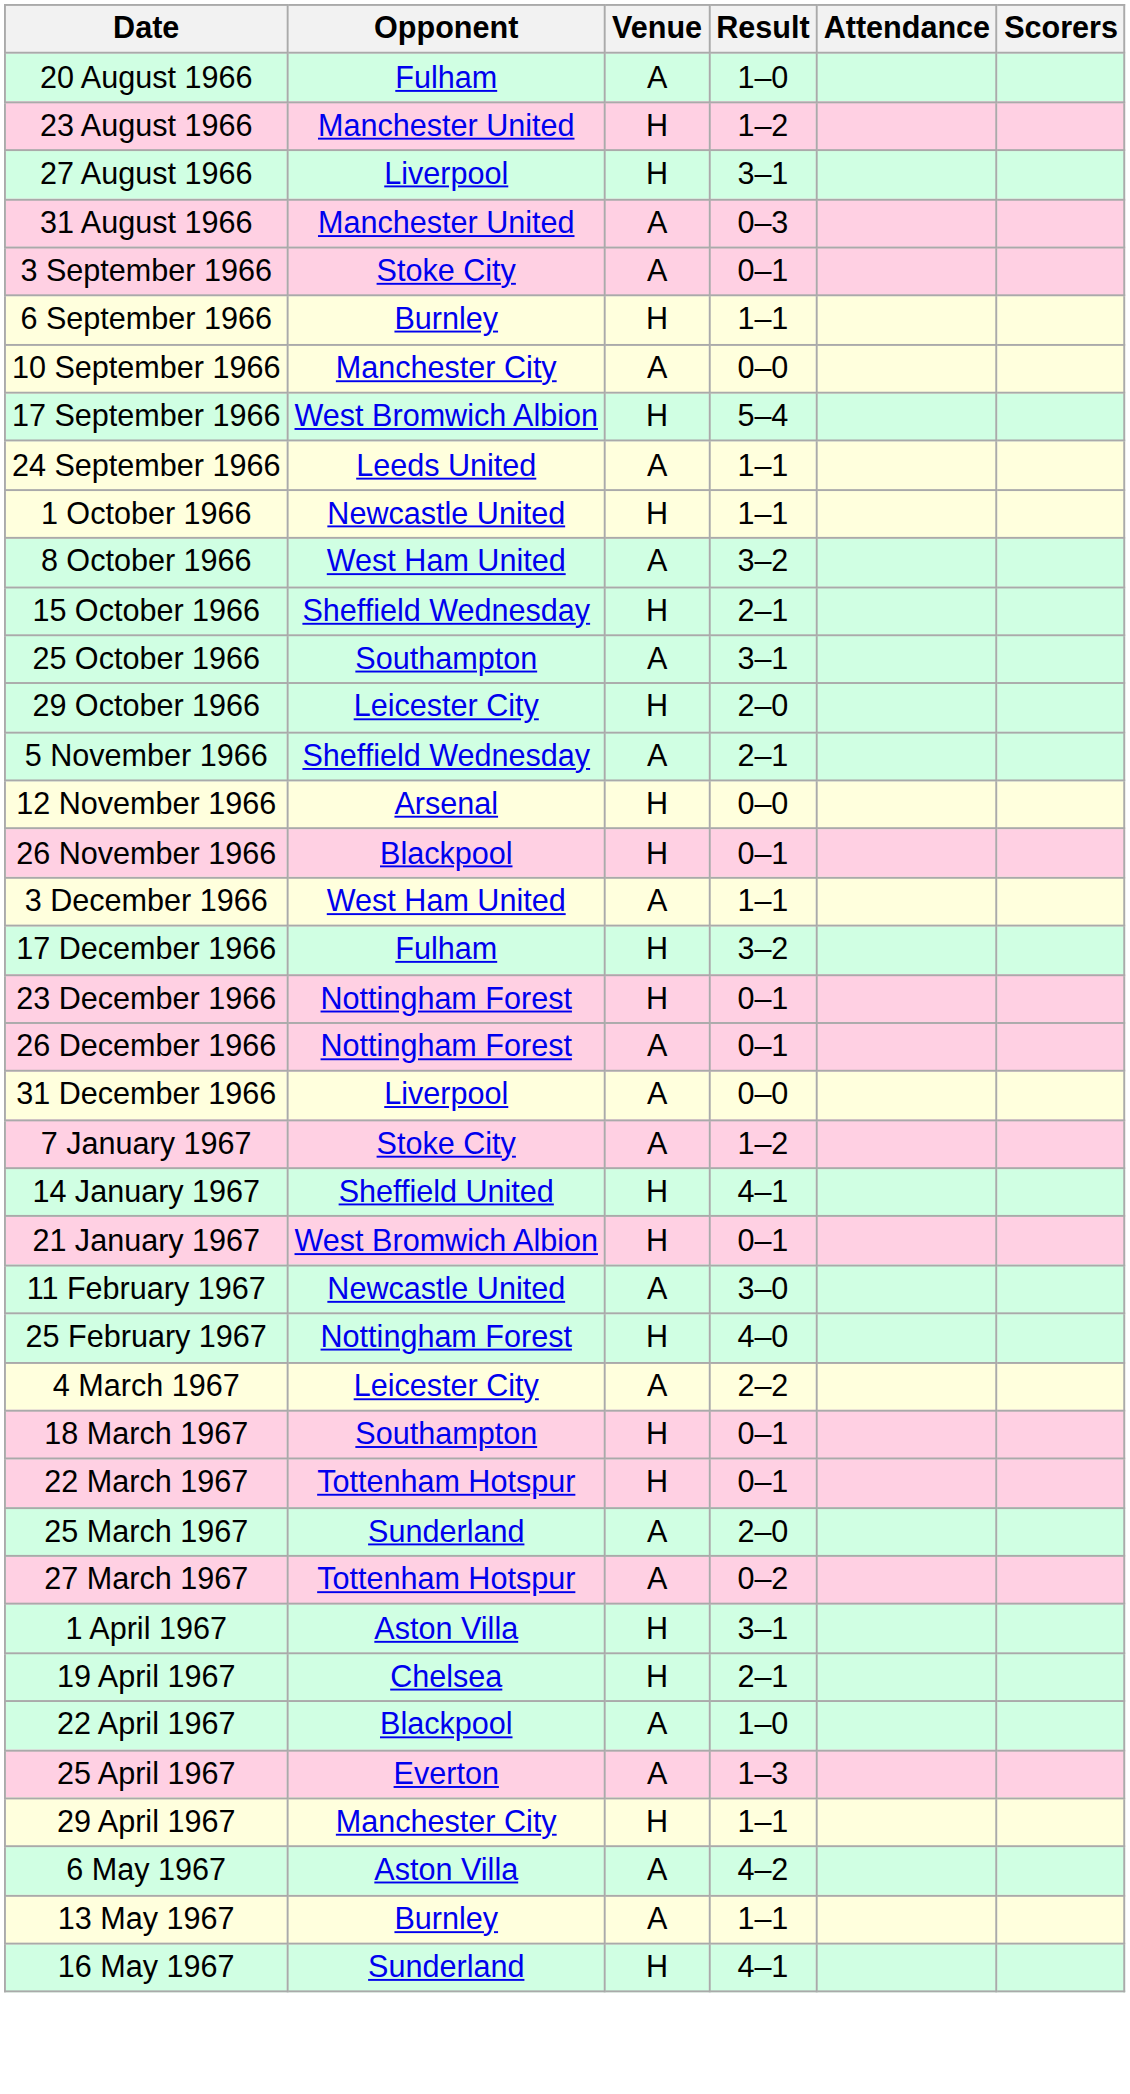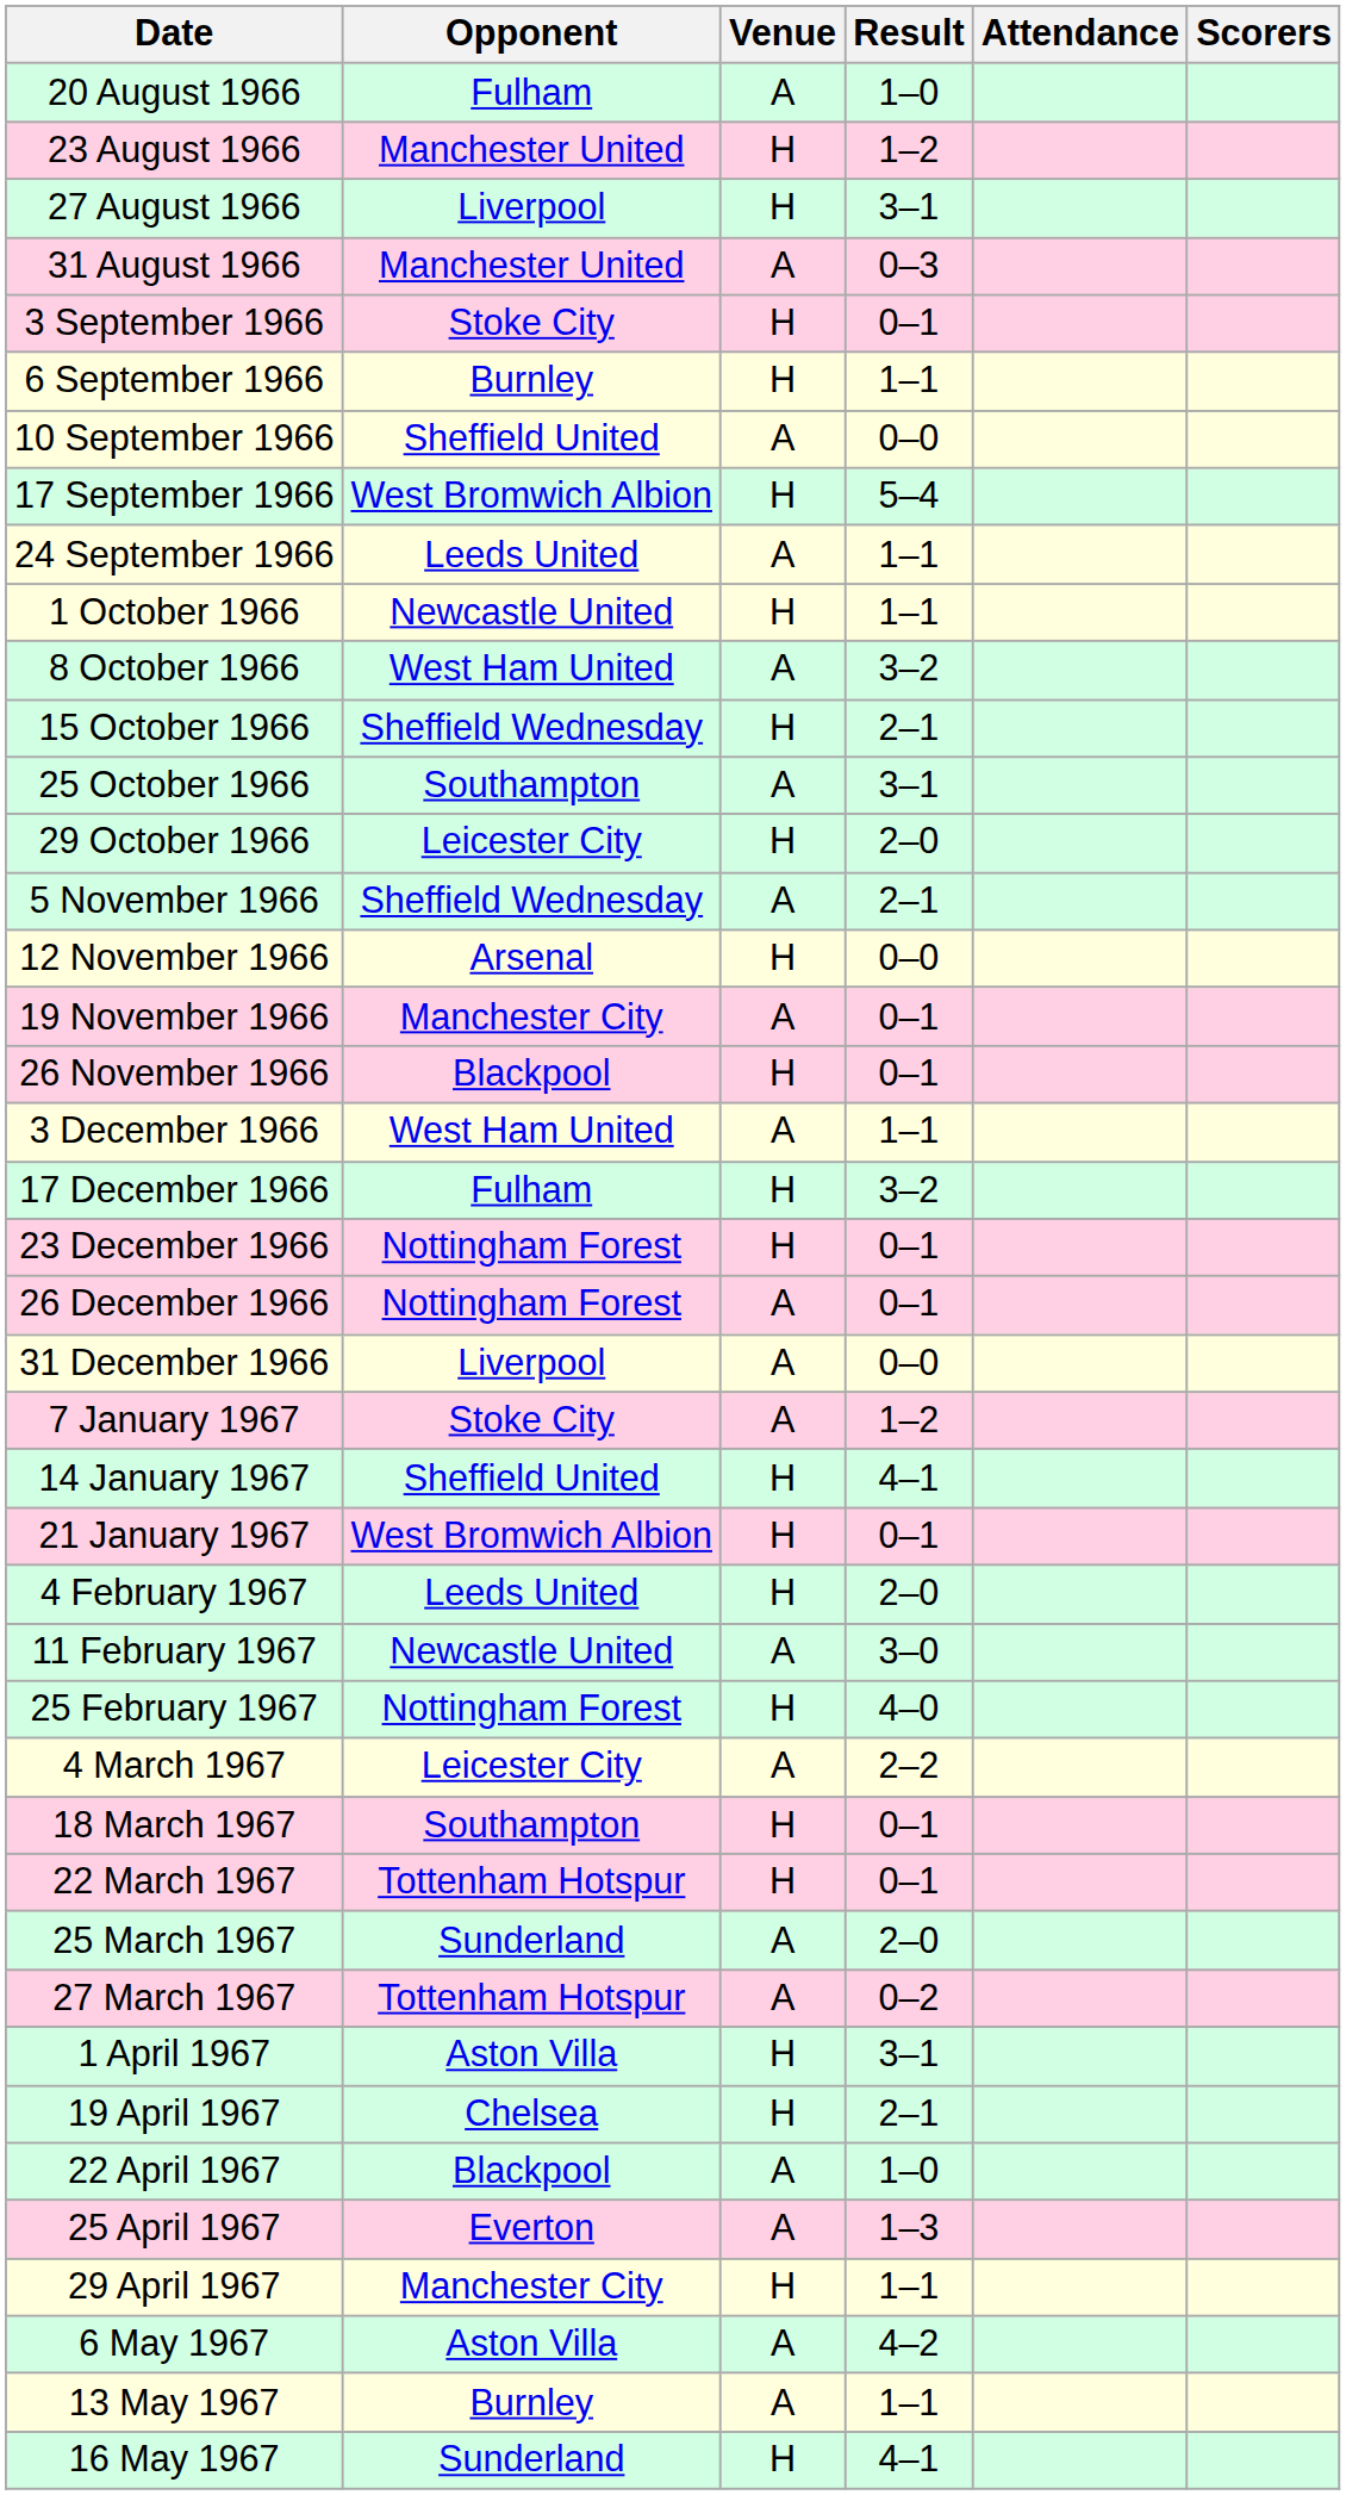 <table class="wikitable sortable" style="font-size:100%; text-align:center">
 <tr>
 <th>Date</th>
 <th>Opponent</th>
 <th>Venue</th>
 <th>Result</th>
 <th>Attendance</th>
 <th>Scorers</th>
 </tr>
 <tr style="background-color: #d0ffe3;">
 <td>20 August 1966</td>
 <td><a href='#'>Fulham</a></td>
 <td>A</td>
 <td>1–0</td>
 <td></td>
 <td></td>
 </tr>
 <tr style="background-color: #ffd0e3;">
 <td>23 August 1966</td>
 <td><a href='#'>Manchester United</a></td>
 <td>H</td>
 <td>1–2</td>
 <td></td>
 <td></td>
 </tr>
 <tr style="background-color: #d0ffe3;">
 <td>27 August 1966</td>
 <td><a href='#'>Liverpool</a></td>
 <td>H</td>
 <td>3–1</td>
 <td></td>
 <td></td>
 </tr>
 <tr style="background-color: #ffd0e3;">
 <td>31 August 1966</td>
 <td><a href='#'>Manchester United</a></td>
 <td>A</td>
 <td>0–3</td>
 <td></td>
 <td></td>
 </tr>
 <tr style="background-color: #ffd0e3;">
 <td>3 September 1966</td>
 <td><a href='#'>Stoke City</a></td>
-<td>A</td>
+<td>H</td>
 <td>0–1</td>
 <td></td>
 <td></td>
 </tr>
 <tr style="background-color: #ffffdd;">
 <td>6 September 1966</td>
 <td><a href='#'>Burnley</a></td>
 <td>H</td>
 <td>1–1</td>
 <td></td>
 <td></td>
 </tr>
 <tr style="background-color: #ffffdd;">
 <td>10 September 1966</td>
-<td><a href='#'>Manchester City</a></td>
+<td><a href='#'>Sheffield United</a></td>
 <td>A</td>
 <td>0–0</td>
 <td></td>
 <td></td>
 </tr>
 <tr style="background-color: #d0ffe3;">
 <td>17 September 1966</td>
 <td><a href='#'>West Bromwich Albion</a></td>
 <td>H</td>
 <td>5–4</td>
 <td></td>
 <td></td>
 </tr>
 <tr style="background-color: #ffffdd;">
 <td>24 September 1966</td>
 <td><a href='#'>Leeds United</a></td>
 <td>A</td>
 <td>1–1</td>
 <td></td>
 <td></td>
 </tr>
 <tr style="background-color: #ffffdd;">
 <td>1 October 1966</td>
 <td><a href='#'>Newcastle United</a></td>
 <td>H</td>
 <td>1–1</td>
 <td></td>
 <td></td>
 </tr>
 <tr style="background-color: #d0ffe3;">
 <td>8 October 1966</td>
 <td><a href='#'>West Ham United</a></td>
 <td>A</td>
 <td>3–2</td>
 <td></td>
 <td></td>
 </tr>
 <tr style="background-color: #d0ffe3;">
 <td>15 October 1966</td>
 <td><a href='#'>Sheffield Wednesday</a></td>
 <td>H</td>
 <td>2–1</td>
 <td></td>
 <td></td>
 </tr>
 <tr style="background-color: #d0ffe3;">
 <td>25 October 1966</td>
 <td><a href='#'>Southampton</a></td>
 <td>A</td>
 <td>3–1</td>
 <td></td>
 <td></td>
 </tr>
 <tr style="background-color: #d0ffe3;">
 <td>29 October 1966</td>
 <td><a href='#'>Leicester City</a></td>
 <td>H</td>
 <td>2–0</td>
 <td></td>
 <td></td>
 </tr>
 <tr style="background-color: #d0ffe3;">
 <td>5 November 1966</td>
 <td><a href='#'>Sheffield Wednesday</a></td>
 <td>A</td>
 <td>2–1</td>
 <td></td>
 <td></td>
 </tr>
 <tr style="background-color: #ffffdd;">
 <td>12 November 1966</td>
 <td><a href='#'>Arsenal</a></td>
 <td>H</td>
 <td>0–0</td>
 <td></td>
 <td></td>
 </tr>
 <tr style="background-color: #ffd0e3;">
+<td>19 November 1966</td>
+<td><a href='#'>Manchester City</a></td>
+<td>A</td>
+<td>0–1</td>
+<td></td>
+<td></td>
+</tr>
+<tr style="background-color: #ffd0e3;">
 <td>26 November 1966</td>
 <td><a href='#'>Blackpool</a></td>
 <td>H</td>
 <td>0–1</td>
 <td></td>
 <td></td>
 </tr>
 <tr style="background-color: #ffffdd;">
 <td>3 December 1966</td>
 <td><a href='#'>West Ham United</a></td>
 <td>A</td>
 <td>1–1</td>
 <td></td>
 <td></td>
 </tr>
 <tr style="background-color: #d0ffe3;">
 <td>17 December 1966</td>
 <td><a href='#'>Fulham</a></td>
 <td>H</td>
 <td>3–2</td>
 <td></td>
 <td></td>
 </tr>
 <tr style="background-color: #ffd0e3;">
 <td>23 December 1966</td>
 <td><a href='#'>Nottingham Forest</a></td>
 <td>H</td>
 <td>0–1</td>
 <td></td>
 <td></td>
 </tr>
 <tr style="background-color: #ffd0e3;">
 <td>26 December 1966</td>
 <td><a href='#'>Nottingham Forest</a></td>
 <td>A</td>
 <td>0–1</td>
 <td></td>
 <td></td>
 </tr>
 <tr style="background-color: #ffffdd;">
 <td>31 December 1966</td>
 <td><a href='#'>Liverpool</a></td>
 <td>A</td>
 <td>0–0</td>
 <td></td>
 <td></td>
 </tr>
 <tr style="background-color: #ffd0e3;">
 <td>7 January 1967</td>
 <td><a href='#'>Stoke City</a></td>
 <td>A</td>
 <td>1–2</td>
 <td></td>
 <td></td>
 </tr>
 <tr style="background-color: #d0ffe3;">
 <td>14 January 1967</td>
 <td><a href='#'>Sheffield United</a></td>
 <td>H</td>
 <td>4–1</td>
 <td></td>
 <td></td>
 </tr>
 <tr style="background-color: #ffd0e3;">
 <td>21 January 1967</td>
 <td><a href='#'>West Bromwich Albion</a></td>
 <td>H</td>
 <td>0–1</td>
+<td></td>
+<td></td>
+</tr>
+<tr style="background-color: #d0ffe3;">
+<td>4 February 1967</td>
+<td><a href='#'>Leeds United</a></td>
+<td>H</td>
+<td>2–0</td>
 <td></td>
 <td></td>
 </tr>
 <tr style="background-color: #d0ffe3;">
 <td>11 February 1967</td>
 <td><a href='#'>Newcastle United</a></td>
 <td>A</td>
 <td>3–0</td>
 <td></td>
 <td></td>
 </tr>
 <tr style="background-color: #d0ffe3;">
 <td>25 February 1967</td>
 <td><a href='#'>Nottingham Forest</a></td>
 <td>H</td>
 <td>4–0</td>
 <td></td>
 <td></td>
 </tr>
 <tr style="background-color: #ffffdd;">
 <td>4 March 1967</td>
 <td><a href='#'>Leicester City</a></td>
 <td>A</td>
 <td>2–2</td>
 <td></td>
 <td></td>
 </tr>
 <tr style="background-color: #ffd0e3;">
 <td>18 March 1967</td>
 <td><a href='#'>Southampton</a></td>
 <td>H</td>
 <td>0–1</td>
 <td></td>
 <td></td>
 </tr>
 <tr style="background-color: #ffd0e3;">
 <td>22 March 1967</td>
 <td><a href='#'>Tottenham Hotspur</a></td>
 <td>H</td>
 <td>0–1</td>
 <td></td>
 <td></td>
 </tr>
 <tr style="background-color: #d0ffe3;">
 <td>25 March 1967</td>
 <td><a href='#'>Sunderland</a></td>
 <td>A</td>
 <td>2–0</td>
 <td></td>
 <td></td>
 </tr>
 <tr style="background-color: #ffd0e3;">
 <td>27 March 1967</td>
 <td><a href='#'>Tottenham Hotspur</a></td>
 <td>A</td>
 <td>0–2</td>
 <td></td>
 <td></td>
 </tr>
 <tr style="background-color: #d0ffe3;">
 <td>1 April 1967</td>
 <td><a href='#'>Aston Villa</a></td>
 <td>H</td>
 <td>3–1</td>
 <td></td>
 <td></td>
 </tr>
 <tr style="background-color: #d0ffe3;">
 <td>19 April 1967</td>
 <td><a href='#'>Chelsea</a></td>
 <td>H</td>
 <td>2–1</td>
 <td></td>
 <td></td>
 </tr>
 <tr style="background-color: #d0ffe3;">
 <td>22 April 1967</td>
 <td><a href='#'>Blackpool</a></td>
 <td>A</td>
 <td>1–0</td>
 <td></td>
 <td></td>
 </tr>
 <tr style="background-color: #ffd0e3;">
 <td>25 April 1967</td>
 <td><a href='#'>Everton</a></td>
 <td>A</td>
 <td>1–3</td>
 <td></td>
 <td></td>
 </tr>
 <tr style="background-color: #ffffdd;">
 <td>29 April 1967</td>
 <td><a href='#'>Manchester City</a></td>
 <td>H</td>
 <td>1–1</td>
 <td></td>
 <td></td>
 </tr>
 <tr style="background-color: #d0ffe3;">
 <td>6 May 1967</td>
 <td><a href='#'>Aston Villa</a></td>
 <td>A</td>
 <td>4–2</td>
 <td></td>
 <td></td>
 </tr>
 <tr style="background-color: #ffffdd;">
 <td>13 May 1967</td>
 <td><a href='#'>Burnley</a></td>
 <td>A</td>
 <td>1–1</td>
 <td></td>
 <td></td>
 </tr>
 <tr style="background-color: #d0ffe3;">
 <td>16 May 1967</td>
 <td><a href='#'>Sunderland</a></td>
 <td>H</td>
 <td>4–1</td>
 <td></td>
 <td></td>
 </tr>
 </table>
